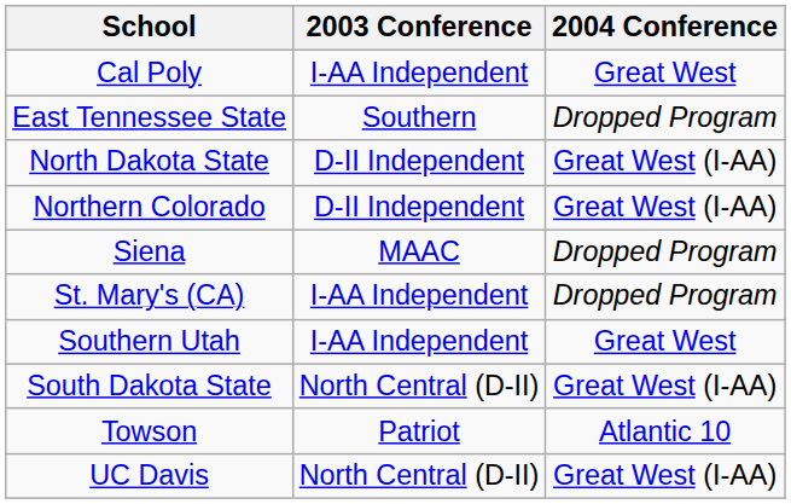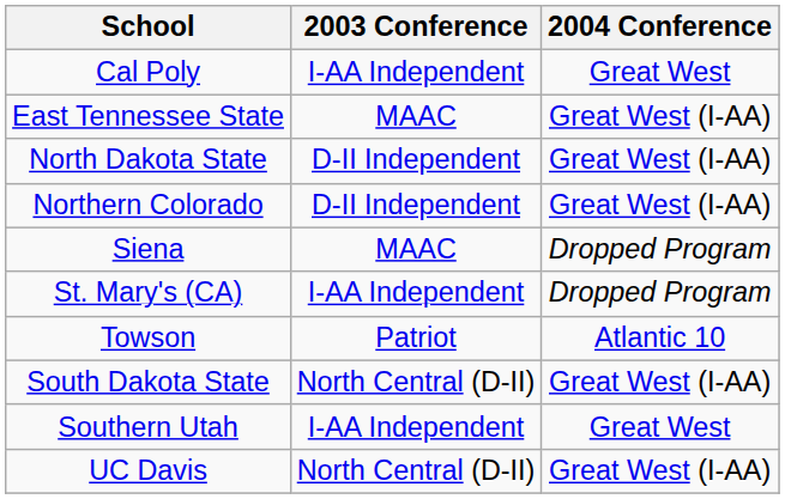 <table class="wikitable sortable">
 <tr>
 <th>School</th>
 <th>2003 Conference</th>
 <th>2004 Conference</th>
 </tr>
 <tr style="text-align:center;">
 <td><a href='#'>Cal Poly</a></td>
 <td><a href='#'>I-AA Independent</a></td>
 <td><a href='#'>Great West</a></td>
 </tr>
 <tr style="text-align:center;">
 <td><a href='#'>East Tennessee State</a></td>
-<td><a href='#'>Southern</a></td>
-<td><em>Dropped Program</em></td>
+<td><a href='#'>MAAC</a></td>
+<td><a href='#'>Great West</a> (I-AA)</td>
 </tr>
 <tr style="text-align:center;">
 <td><a href='#'>North Dakota State</a></td>
 <td><a href='#'>D-II Independent</a></td>
 <td><a href='#'>Great West</a> (I-AA)</td>
 </tr>
 <tr style="text-align:center;">
 <td><a href='#'>Northern Colorado</a></td>
 <td><a href='#'>D-II Independent</a></td>
 <td><a href='#'>Great West</a> (I-AA)</td>
 </tr>
 <tr style="text-align:center;">
 <td><a href='#'>Siena</a></td>
 <td><a href='#'>MAAC</a></td>
 <td><em>Dropped Program</em></td>
 </tr>
 <tr style="text-align:center;">
 <td><a href='#'>St. Mary's (CA)</a></td>
 <td><a href='#'>I-AA Independent</a></td>
 <td><em>Dropped Program</em></td>
 </tr>
 <tr style="text-align:center;">
-<td><a href='#'>Southern Utah</a></td>
-<td><a href='#'>I-AA Independent</a></td>
-<td><a href='#'>Great West</a></td>
+<td><a href='#'>Towson</a></td>
+<td><a href='#'>Patriot</a></td>
+<td><a href='#'>Atlantic 10</a></td>
 </tr>
 <tr style="text-align:center;">
 <td><a href='#'>South Dakota State</a></td>
 <td><a href='#'>North Central</a> (D-II)</td>
 <td><a href='#'>Great West</a> (I-AA)</td>
 </tr>
 <tr style="text-align:center;">
-<td><a href='#'>Towson</a></td>
-<td><a href='#'>Patriot</a></td>
-<td><a href='#'>Atlantic 10</a></td>
+<td><a href='#'>Southern Utah</a></td>
+<td><a href='#'>I-AA Independent</a></td>
+<td><a href='#'>Great West</a></td>
 </tr>
 <tr style="text-align:center;">
 <td><a href='#'>UC Davis</a></td>
 <td><a href='#'>North Central</a> (D-II)</td>
 <td><a href='#'>Great West</a> (I-AA)</td>
 </tr>
 </table>
